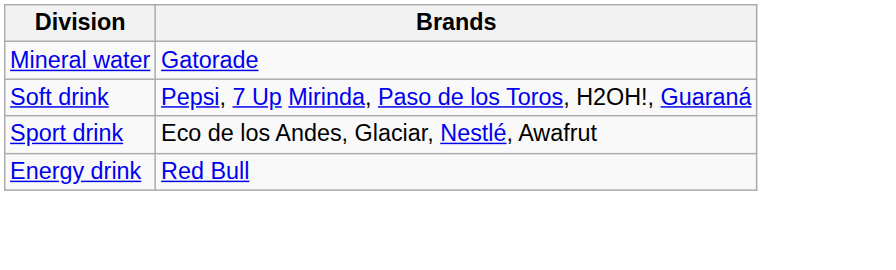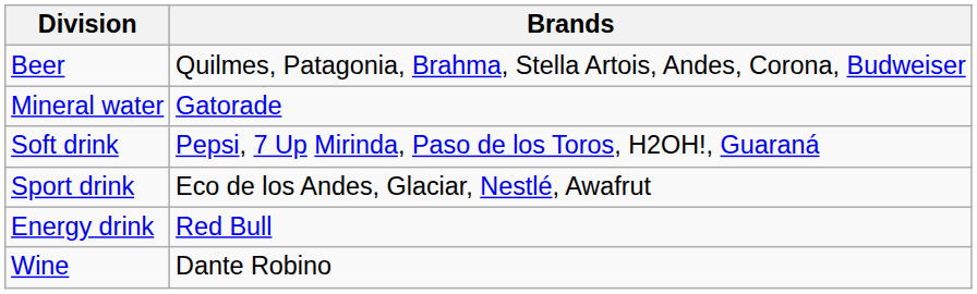 <table class= wikitable>
 <tr>
 <th>Division</th>
 <th>Brands</th>
+</tr>
+<tr>
+<td><a href='#'>Beer</a></td>
+<td>Quilmes, Patagonia, <a href='#'>Brahma</a>, Stella Artois, Andes, Corona, <a href='#'>Budweiser</a></td>
 </tr>
 <tr>
 <td><a href='#'>Mineral water</a></td>
 <td><a href='#'>Gatorade</a></td>
 </tr>
 <tr>
 <td><a href='#'>Soft drink</a></td>
 <td><a href='#'>Pepsi</a>, <a href='#'>7 Up</a> <a href='#'>Mirinda</a>, <a href='#'>Paso de los Toros</a>, H2OH!, <a href='#'>Guaraná</a></td>
 </tr>
 <tr>
 <td><a href='#'>Sport drink</a></td>
 <td>Eco de los Andes, Glaciar, <a href='#'>Nestlé</a>, Awafrut</td>
 </tr>
 <tr>
 <td><a href='#'>Energy drink</a></td>
 <td><a href='#'>Red Bull</a></td>
 </tr>
+<tr>
+<td><a href='#'>Wine</a></td>
+<td>Dante Robino</td>
+</tr>
 </table>
